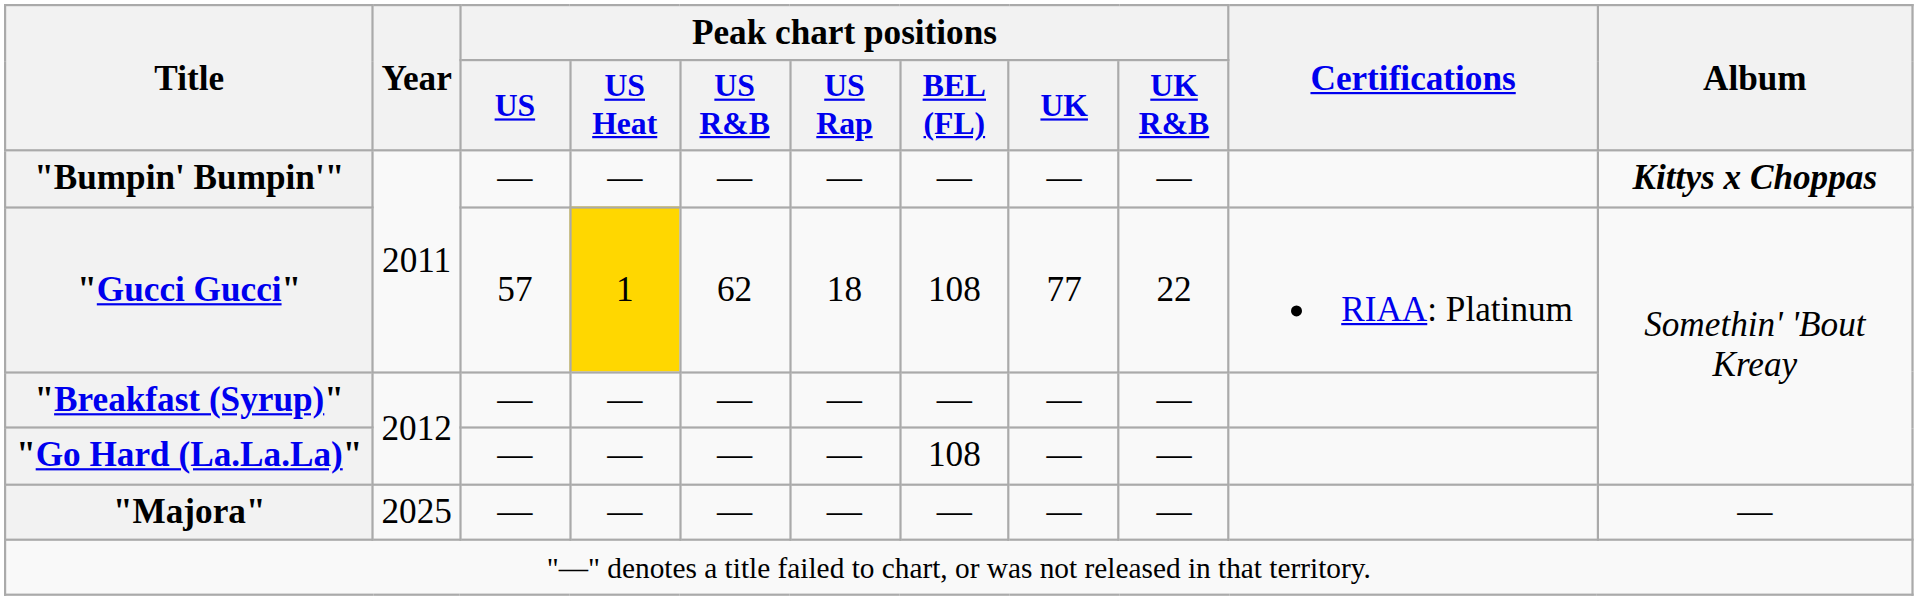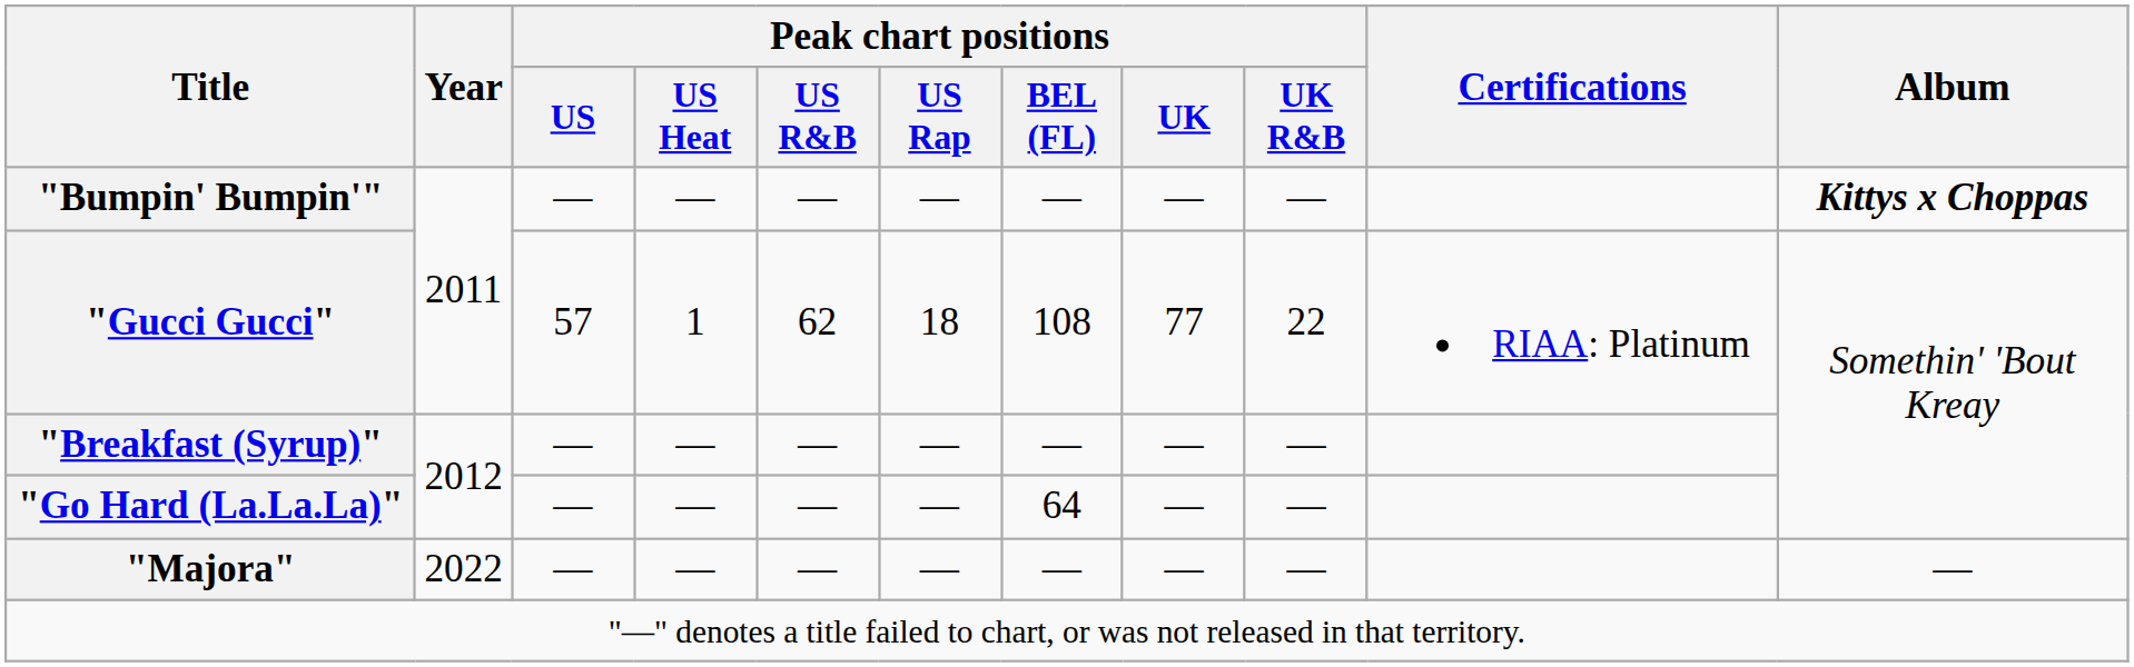 <table class="wikitable plainrowheaders" style="text-align:center;">
 <tr>
 <th scope="col" rowspan="2" style="width:10em;">Title</th>
 <th scope="col" rowspan="2">Year</th>
 <th scope="col" colspan="7">Peak chart positions</th>
 <th scope="col" rowspan="2" style="width:10em;"><a href='#'>Certifications</a></th>
 <th scope="col" rowspan="2">Album</th>
 </tr>
 <tr>
 <th scope="col" style="width:3em;font-size:90%;"><a href='#'>US</a><br></th>
 <th scope="col" style="width:3em;font-size:90%;"><a href='#'>US Heat</a><br></th>
 <th scope="col" style="width:3em;font-size:90%;"><a href='#'>US R&B</a><br></th>
 <th scope="col" style="width:3em;font-size:90%;"><a href='#'>US Rap</a><br></th>
 <th scope="col" style="width:3em;font-size:90%;"><a href='#'>BEL (FL)</a></th>
 <th scope="col" style="width:3em;font-size:90%;"><a href='#'>UK</a><br></th>
 <th scope="col" style="width:3em;font-size:90%;"><a href='#'>UK R&B</a><br></th>
 </tr>
 <tr>
 <th scope="row">"Bumpin' Bumpin'"</th>
 <td rowspan="2">2011</td>
 <td>—</td>
 <td>—</td>
 <td>—</td>
 <td>—</td>
 <td>—</td>
 <td>—</td>
 <td>—</td>
 <td></td>
 <td><strong><em>Kittys x Choppas</em></strong></td>
 </tr>
 <tr>
 <th scope="row">"<a href='#'>Gucci Gucci</a>"</th>
 <td>57</td>
-<td style="background: gold;">1</td>
+<td>1</td>
 <td>62</td>
 <td>18</td>
 <td>108</td>
 <td>77</td>
 <td>22</td>
 <td><br><ul><li><a href='#'>RIAA</a>: Platinum</li></ul></td>
 <td rowspan="3"><em>Somethin' 'Bout Kreay</em></td>
 </tr>
 <tr>
 <th scope="row">"<a href='#'>Breakfast (Syrup)</a>"<br></th>
 <td rowspan="2">2012</td>
 <td>—</td>
 <td>—</td>
 <td>—</td>
 <td>—</td>
 <td>—</td>
 <td>—</td>
 <td>—</td>
 <td></td>
 </tr>
 <tr>
 <th scope="row">"<a href='#'>Go Hard (La.La.La)</a>"</th>
 <td>—</td>
 <td>—</td>
 <td>—</td>
 <td>—</td>
-<td>108</td>
+<td>64</td>
 <td>—</td>
 <td>—</td>
 <td></td>
 </tr>
 <tr>
 <th scope="row">"Majora"</th>
-<td rowspan="1">2025</td>
+<td rowspan="1">2022</td>
 <td>—</td>
 <td>—</td>
 <td>—</td>
 <td>—</td>
 <td>—</td>
 <td>—</td>
 <td>—</td>
 <td></td>
 <td>—</td>
 </tr>
 <tr>
 <td colspan="11"><small>"—" denotes a title failed to chart, or was not released in that territory.</small></td>
 </tr>
 </table>
